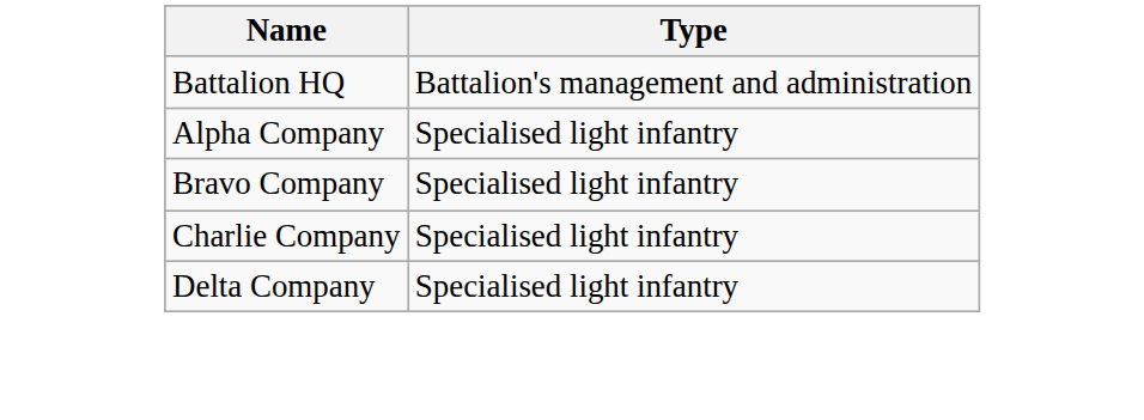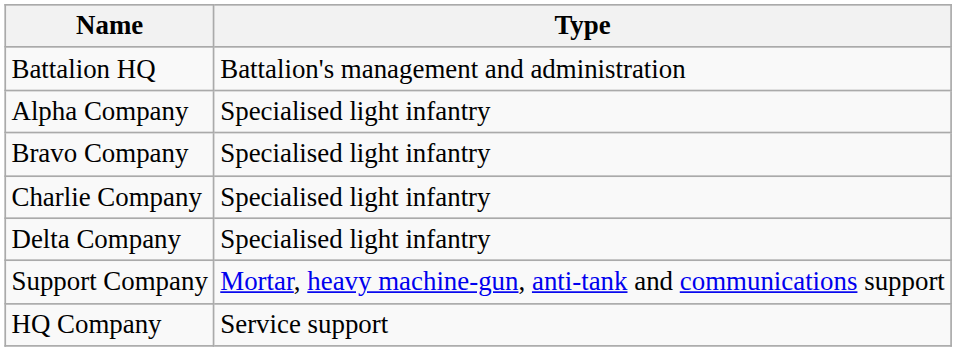 <table class="wikitable" style="margin-left: auto; margin-right: auto; border: none;">
 <tr>
 <th>Name</th>
 <th>Type</th>
 </tr>
 <tr>
 <td>Battalion HQ</td>
 <td>Battalion's management and administration</td>
 </tr>
 <tr>
 <td>Alpha Company</td>
 <td>Specialised light infantry</td>
 </tr>
 <tr>
 <td>Bravo Company</td>
 <td>Specialised light infantry</td>
 </tr>
 <tr>
 <td>Charlie Company</td>
 <td>Specialised light infantry</td>
 </tr>
 <tr>
 <td>Delta Company</td>
 <td>Specialised light infantry</td>
 </tr>
+<tr>
+<td>Support Company</td>
+<td><a href='#'>Mortar</a>, <a href='#'>heavy machine-gun</a>, <a href='#'>anti-tank</a> and <a href='#'>communications</a> support</td>
+</tr>
+<tr>
+<td>HQ Company</td>
+<td>Service support</td>
+</tr>
 </table>
